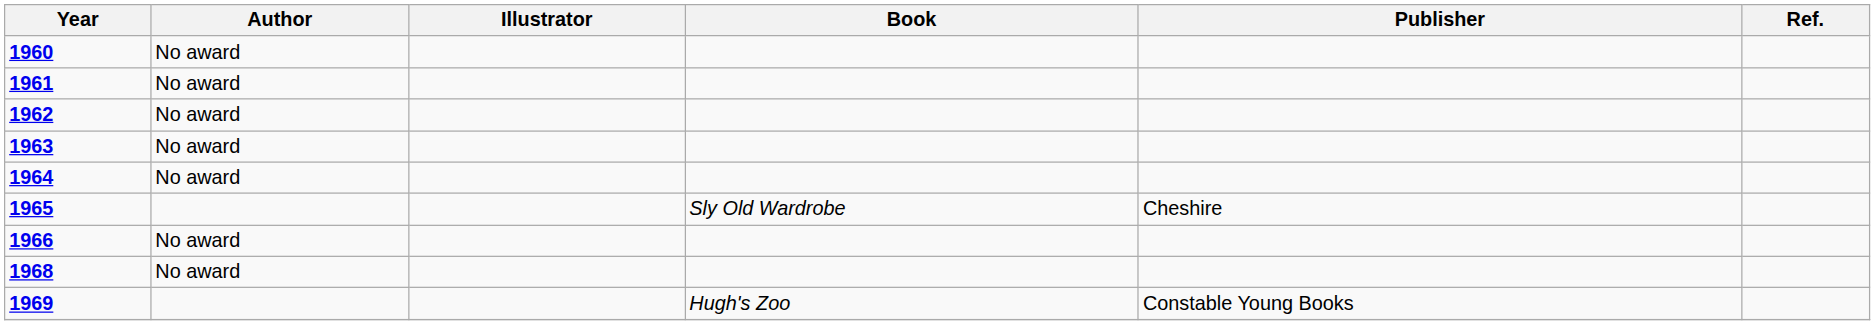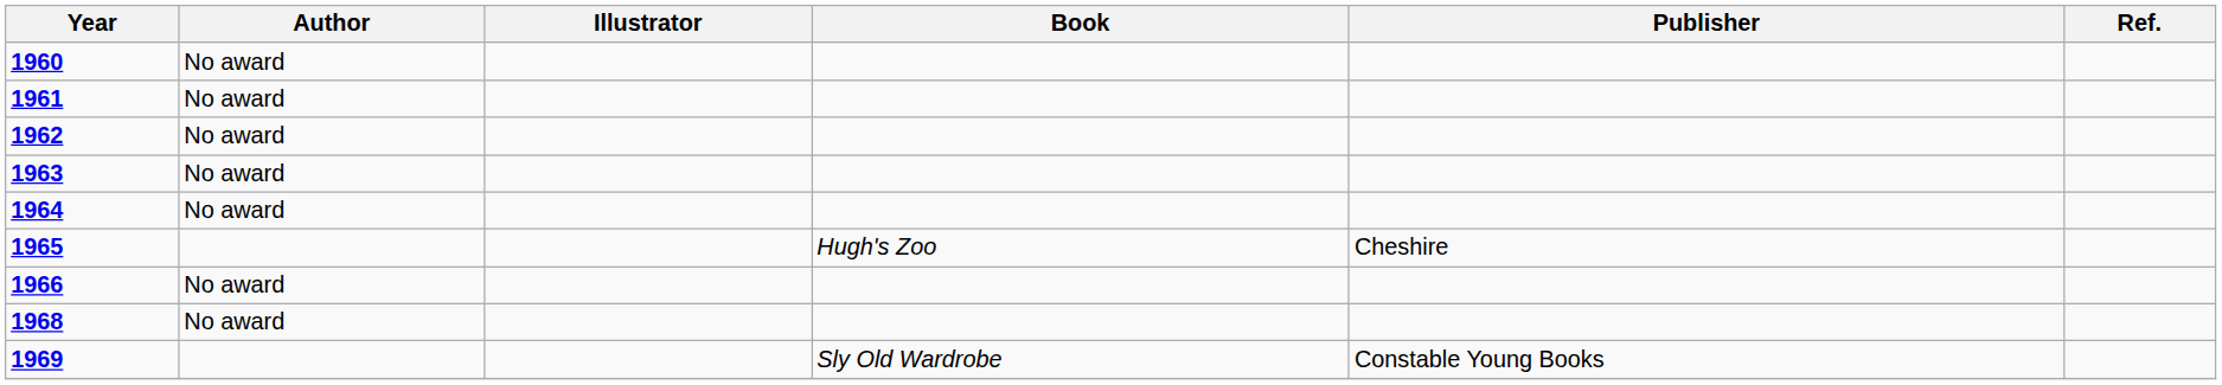 <table class="wikitable sortable mw-collapsible" width="95%">
 <tr>
 <th>Year</th>
 <th>Author</th>
 <th>Illustrator</th>
 <th>Book</th>
 <th>Publisher</th>
 <th>Ref.</th>
 </tr>
 <tr>
 <td><strong><a href='#'>1960</a></strong></td>
 <td>No award</td>
 <td></td>
 <td></td>
 <td></td>
 <td></td>
 </tr>
 <tr>
 <td><strong><a href='#'>1961</a></strong></td>
 <td>No award</td>
 <td></td>
 <td></td>
 <td></td>
 <td></td>
 </tr>
 <tr>
 <td><strong><a href='#'>1962</a></strong></td>
 <td>No award</td>
 <td></td>
 <td></td>
 <td></td>
 <td></td>
 </tr>
 <tr>
 <td><strong><a href='#'>1963</a></strong></td>
 <td>No award</td>
 <td></td>
 <td></td>
 <td></td>
 <td></td>
 </tr>
 <tr>
 <td><strong><a href='#'>1964</a></strong></td>
 <td>No award</td>
 <td></td>
 <td></td>
 <td></td>
 <td></td>
 </tr>
 <tr>
 <td><strong><a href='#'>1965</a></strong></td>
 <td></td>
 <td></td>
-<td><em>Sly Old Wardrobe</em></td>
+<td><em>Hugh's Zoo</em></td>
 <td>Cheshire</td>
 <td></td>
 </tr>
 <tr>
 <td><strong><a href='#'>1966</a></strong></td>
 <td>No award</td>
 <td></td>
 <td></td>
 <td></td>
 <td></td>
 </tr>
 <tr>
 <td><strong><a href='#'>1968</a></strong></td>
 <td>No award</td>
 <td></td>
 <td></td>
 <td></td>
 <td></td>
 </tr>
 <tr>
 <td><strong><a href='#'>1969</a></strong></td>
 <td></td>
 <td></td>
-<td><em>Hugh's Zoo</em></td>
+<td><em>Sly Old Wardrobe</em></td>
 <td>Constable Young Books</td>
 <td></td>
 </tr>
 <tr>
 </tr>
 </table>
